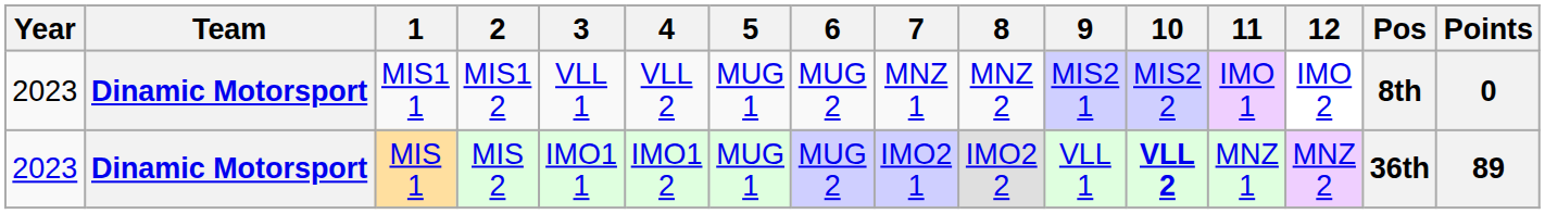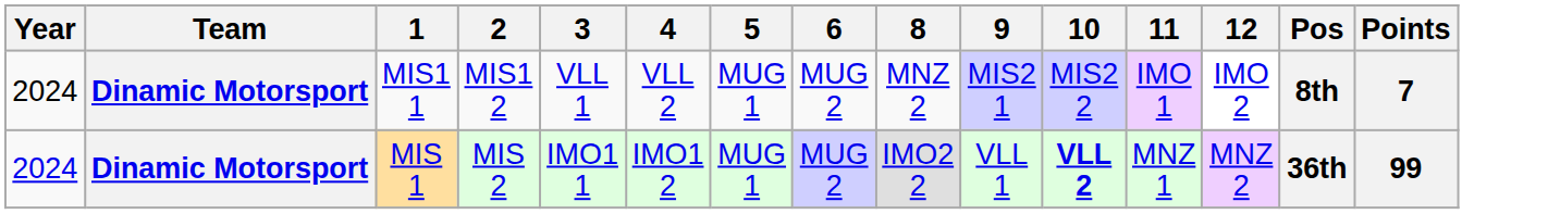 <table class="wikitable" style="text-align:center; font-size:85%">
 <tr>
 <th>Year</th>
 <th>Team</th>
 <th>1</th>
 <th>2</th>
 <th>3</th>
 <th>4</th>
 <th>5</th>
 <th>6</th>
-<th>7</th>
 <th>8</th>
 <th>9</th>
 <th>10</th>
 <th>11</th>
 <th>12</th>
 <th>Pos</th>
 <th>Points</th>
 </tr>
 <tr>
-<td>2023</td>
+<td>2024</td>
 <th nowrap><a href='#'>Dinamic Motorsport</a></th>
 <td style="background:#;"><a href='#'>MIS1<br>1</a></td>
 <td style="background:#;"><a href='#'>MIS1<br>2</a></td>
 <td style="background:#;"><a href='#'>VLL<br>1</a></td>
 <td style="background:#;"><a href='#'>VLL<br>2</a></td>
 <td style="background:#;"><a href='#'>MUG<br>1</a></td>
 <td style="background:#;"><a href='#'>MUG<br>2</a></td>
-<td style="background:#;"><a href='#'>MNZ<br>1</a></td>
 <td style="background:#;"><a href='#'>MNZ<br>2</a></td>
 <td style="background:#CFCFFF;"><a href='#'>MIS2<br>1</a><br></td>
 <td style="background:#CFCFFF;"><a href='#'>MIS2<br>2</a><br></td>
 <td style="background:#EFCFFF;"><a href='#'>IMO<br>1</a><br></td>
 <td style="background:#FFFFFF;"><a href='#'>IMO<br>2</a><br></td>
 <th>8th</th>
-<th>0</th>
+<th>7</th>
 </tr>
 <tr>
-<td><a href='#'>2023</a></td>
+<td><a href='#'>2024</a></td>
 <th nowrap><a href='#'>Dinamic Motorsport</a></th>
 <td style="background:#FFDF9F;"><a href='#'>MIS<br>1</a><br></td>
 <td style="background:#DFFFDF;"><a href='#'>MIS<br>2</a><br></td>
 <td style="background:#DFFFDF;"><a href='#'>IMO1<br>1</a><br></td>
 <td style="background:#DFFFDF;"><a href='#'>IMO1<br>2</a><br></td>
 <td style="background:#DFFFDF;"><a href='#'>MUG<br>1</a><br></td>
 <td style="background:#CFCFFF;"><a href='#'>MUG<br>2</a><br></td>
-<td style="background:#CFCFFF;"><a href='#'>IMO2<br>1</a><br></td>
 <td style="background:#DFDFDF;"><a href='#'>IMO2<br>2</a><br></td>
 <td style="background:#DFFFDF;"><a href='#'>VLL<br>1</a><br></td>
 <td style="background:#DFFFDF;"><strong><a href='#'>VLL<br>2</a><br></strong></td>
 <td style="background:#DFFFDF;"><a href='#'>MNZ<br>1</a><br></td>
 <td style="background:#EFCFFF;"><a href='#'>MNZ<br>2</a><br></td>
 <th>36th</th>
-<th>89</th>
+<th>99</th>
 </tr>
 </table>
